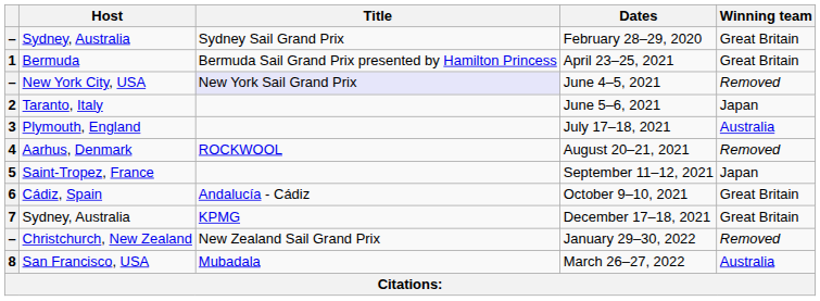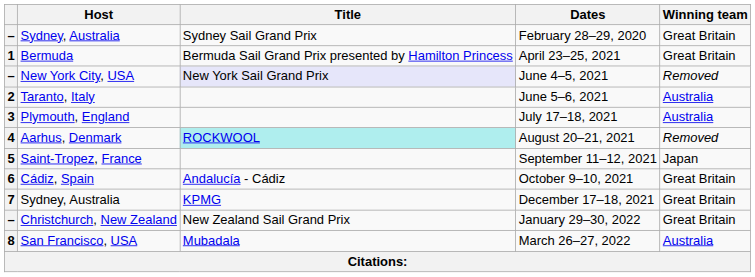 <table class="wikitable">
 <tr>
 <th></th>
 <th>Host</th>
 <th>Title</th>
 <th>Dates</th>
 <th>Winning team</th>
 </tr>
 <tr>
 <th>–</th>
 <td> <a href='#'>Sydney</a>, <a href='#'>Australia</a></td>
 <td>Sydney Sail Grand Prix</td>
 <td>February 28–29, 2020</td>
 <td> Great Britain</td>
 </tr>
 <tr>
 <th>1</th>
 <td> <a href='#'>Bermuda</a></td>
 <td>Bermuda Sail Grand Prix presented by <a href='#'>Hamilton Princess</a></td>
 <td>April 23–25, 2021</td>
 <td> Great Britain</td>
 </tr>
 <tr>
 <th>–</th>
 <td> <a href='#'>New York City</a>, <a href='#'>USA</a></td>
 <td style="background: lavender;">New York Sail Grand Prix</td>
 <td>June 4–5, 2021</td>
 <td><em>Removed</em></td>
 </tr>
 <tr>
 <th>2</th>
 <td> <a href='#'>Taranto</a>, <a href='#'>Italy</a></td>
 <td></td>
 <td>June 5–6, 2021</td>
-<td> Japan</td>
+<td> <a href='#'>Australia</a></td>
 </tr>
 <tr>
 <th>3</th>
 <td> <a href='#'>Plymouth</a>, <a href='#'>England</a></td>
 <td></td>
 <td>July 17–18, 2021</td>
 <td> <a href='#'>Australia</a></td>
 </tr>
 <tr>
 <th>4</th>
 <td> <a href='#'>Aarhus</a>, <a href='#'>Denmark</a></td>
-<td><a href='#'>ROCKWOOL</a></td>
+<td style="background: paleturquoise;"><a href='#'>ROCKWOOL</a></td>
 <td>August 20–21, 2021</td>
 <td><em>Removed</em></td>
 </tr>
 <tr>
 <th>5</th>
 <td> <a href='#'>Saint-Tropez</a>, <a href='#'>France</a></td>
 <td></td>
 <td>September 11–12, 2021</td>
 <td> Japan</td>
 </tr>
 <tr>
 <th>6</th>
 <td> <a href='#'>Cádiz</a>, <a href='#'>Spain</a></td>
 <td><a href='#'>Andalucía</a> - Cádiz</td>
 <td>October 9–10, 2021</td>
 <td> Great Britain</td>
 </tr>
 <tr>
 <th>7</th>
 <td> Sydney, Australia</td>
 <td><a href='#'>KPMG</a></td>
 <td>December 17–18, 2021</td>
 <td> Great Britain</td>
 </tr>
 <tr>
 <th>–</th>
 <td> <a href='#'>Christchurch</a>, <a href='#'>New Zealand</a></td>
 <td>New Zealand Sail Grand Prix</td>
 <td>January 29–30, 2022</td>
-<td><em>Removed</em></td>
+<td> Great Britain</td>
 </tr>
 <tr>
 <th>8</th>
 <td> <a href='#'>San Francisco</a>, <a href='#'>USA</a></td>
 <td><a href='#'>Mubadala</a></td>
 <td>March 26–27, 2022</td>
 <td> <a href='#'>Australia</a></td>
 </tr>
 <tr>
 <th colspan="5">Citations:</th>
 </tr>
 </table>
